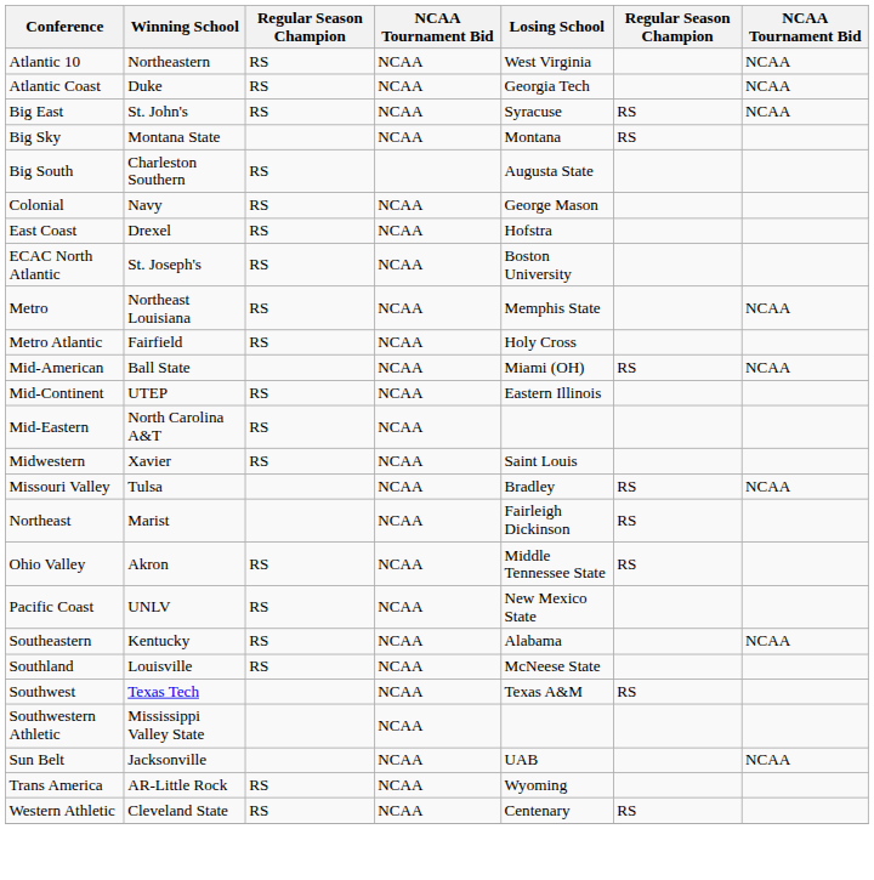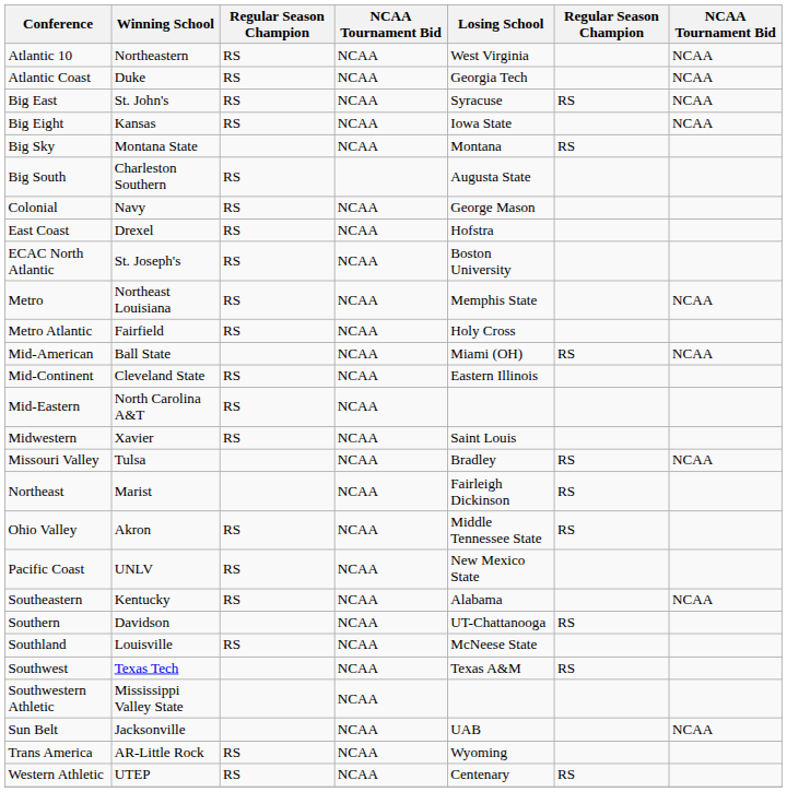 <table class="wikitable">
 <tr>
 <th>Conference</th>
 <th>Winning School</th>
 <th>Regular Season Champion</th>
 <th>NCAA Tournament Bid</th>
 <th>Losing School</th>
 <th>Regular Season Champion</th>
 <th>NCAA Tournament Bid</th>
 </tr>
 <tr>
 <td>Atlantic 10</td>
 <td>Northeastern</td>
 <td>RS</td>
 <td>NCAA</td>
 <td>West Virginia</td>
 <td></td>
 <td>NCAA</td>
 </tr>
 <tr>
 <td>Atlantic Coast</td>
 <td>Duke</td>
 <td>RS</td>
 <td>NCAA</td>
 <td>Georgia Tech</td>
 <td></td>
 <td>NCAA</td>
 </tr>
 <tr>
 <td>Big East</td>
 <td>St. John's</td>
 <td>RS</td>
 <td>NCAA</td>
 <td>Syracuse</td>
 <td>RS</td>
+<td>NCAA</td>
+</tr>
+<tr>
+<td>Big Eight</td>
+<td>Kansas</td>
+<td>RS</td>
+<td>NCAA</td>
+<td>Iowa State</td>
+<td></td>
 <td>NCAA</td>
 </tr>
 <tr>
 <td>Big Sky</td>
 <td>Montana State</td>
 <td></td>
 <td>NCAA</td>
 <td>Montana</td>
 <td>RS</td>
 <td></td>
 </tr>
 <tr>
 <td>Big South</td>
 <td>Charleston Southern</td>
 <td>RS</td>
 <td></td>
 <td>Augusta State</td>
 <td></td>
 <td></td>
 </tr>
 <tr>
 <td>Colonial</td>
 <td>Navy</td>
 <td>RS</td>
 <td>NCAA</td>
 <td>George Mason</td>
 <td></td>
 <td></td>
 </tr>
 <tr>
 <td>East Coast</td>
 <td>Drexel</td>
 <td>RS</td>
 <td>NCAA</td>
 <td>Hofstra</td>
 <td></td>
 <td></td>
 </tr>
 <tr>
 <td>ECAC North Atlantic</td>
 <td>St. Joseph's</td>
 <td>RS</td>
 <td>NCAA</td>
 <td>Boston University</td>
 <td></td>
 <td></td>
 </tr>
 <tr>
 <td>Metro</td>
 <td>Northeast Louisiana</td>
 <td>RS</td>
 <td>NCAA</td>
 <td>Memphis State</td>
 <td></td>
 <td>NCAA</td>
 </tr>
 <tr>
 <td>Metro Atlantic</td>
 <td>Fairfield</td>
 <td>RS</td>
 <td>NCAA</td>
 <td>Holy Cross</td>
 <td></td>
 <td></td>
 </tr>
 <tr>
 <td>Mid-American</td>
 <td>Ball State</td>
 <td></td>
 <td>NCAA</td>
 <td>Miami (OH)</td>
 <td>RS</td>
 <td>NCAA</td>
 </tr>
 <tr>
 <td>Mid-Continent</td>
-<td>UTEP</td>
+<td>Cleveland State</td>
 <td>RS</td>
 <td>NCAA</td>
 <td>Eastern Illinois</td>
 <td></td>
 <td></td>
 </tr>
 <tr>
 <td>Mid-Eastern</td>
 <td>North Carolina A&T</td>
 <td>RS</td>
 <td>NCAA</td>
 <td></td>
 <td></td>
 <td></td>
 </tr>
 <tr>
 <td>Midwestern</td>
 <td>Xavier</td>
 <td>RS</td>
 <td>NCAA</td>
 <td>Saint Louis</td>
 <td></td>
 <td></td>
 </tr>
 <tr>
 <td>Missouri Valley</td>
 <td>Tulsa</td>
 <td></td>
 <td>NCAA</td>
 <td>Bradley</td>
 <td>RS</td>
 <td>NCAA</td>
 </tr>
 <tr>
 <td>Northeast</td>
 <td>Marist</td>
 <td></td>
 <td>NCAA</td>
 <td>Fairleigh Dickinson</td>
 <td>RS</td>
 <td></td>
 </tr>
 <tr>
 <td>Ohio Valley</td>
 <td>Akron</td>
 <td>RS</td>
 <td>NCAA</td>
 <td>Middle Tennessee State</td>
 <td>RS</td>
 <td></td>
 </tr>
 <tr>
 <td>Pacific Coast</td>
 <td>UNLV</td>
 <td>RS</td>
 <td>NCAA</td>
 <td>New Mexico State</td>
 <td></td>
 <td></td>
 </tr>
 <tr>
 <td>Southeastern</td>
 <td>Kentucky</td>
 <td>RS</td>
 <td>NCAA</td>
 <td>Alabama</td>
 <td></td>
 <td>NCAA</td>
 </tr>
 <tr>
+<td>Southern</td>
+<td>Davidson</td>
+<td></td>
+<td>NCAA</td>
+<td>UT-Chattanooga</td>
+<td>RS</td>
+<td></td>
+</tr>
+<tr>
 <td>Southland</td>
 <td>Louisville</td>
 <td>RS</td>
 <td>NCAA</td>
 <td>McNeese State</td>
 <td></td>
 <td></td>
 </tr>
 <tr>
 <td>Southwest</td>
 <td><a href='#'>Texas Tech</a></td>
 <td></td>
 <td>NCAA</td>
 <td>Texas A&M</td>
 <td>RS</td>
 <td></td>
 </tr>
 <tr>
 <td>Southwestern Athletic</td>
 <td>Mississippi Valley State</td>
 <td></td>
 <td>NCAA</td>
 <td></td>
 <td></td>
 <td></td>
 </tr>
 <tr>
 <td>Sun Belt</td>
 <td>Jacksonville</td>
 <td></td>
 <td>NCAA</td>
 <td>UAB</td>
 <td></td>
 <td>NCAA</td>
 </tr>
 <tr>
 <td>Trans America</td>
 <td>AR-Little Rock</td>
 <td>RS</td>
 <td>NCAA</td>
 <td>Wyoming</td>
 <td></td>
 <td></td>
 </tr>
 <tr>
 <td>Western Athletic</td>
-<td>Cleveland State</td>
+<td>UTEP</td>
 <td>RS</td>
 <td>NCAA</td>
 <td>Centenary</td>
 <td>RS</td>
 <td></td>
 </tr>
 <tr>
 </tr>
 </table>
